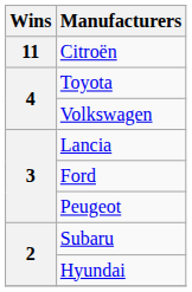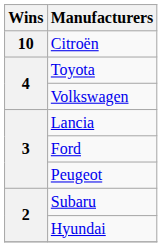 <table class="wikitable" style="font-size: 95%;">
 <tr>
 <th>Wins</th>
 <th>Manufacturers</th>
 </tr>
 <tr>
-<th>11</th>
+<th>10</th>
 <td> <a href='#'>Citroën</a></td>
 </tr>
 <tr>
 <th rowspan=2>4</th>
 <td> <a href='#'>Toyota</a></td>
 </tr>
 <tr>
 <td> <a href='#'>Volkswagen</a></td>
 </tr>
 <tr>
 <th rowspan=3>3</th>
 <td> <a href='#'>Lancia</a></td>
 </tr>
 <tr>
 <td> <a href='#'>Ford</a></td>
 </tr>
 <tr>
 <td> <a href='#'>Peugeot</a></td>
 </tr>
 <tr>
 <th rowspan=2>2</th>
 <td> <a href='#'>Subaru</a></td>
 </tr>
 <tr>
 <td> <a href='#'>Hyundai</a></td>
 </tr>
 <tr>
 </tr>
 </table>
